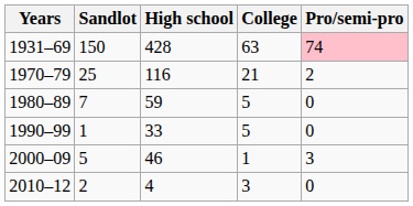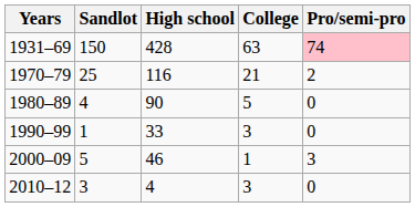 <table class="wikitable sortable floatright">
 <tr>
 <th>Years</th>
 <th>Sandlot</th>
 <th>High school</th>
 <th>College</th>
 <th>Pro/semi-pro</th>
 </tr>
 <tr>
 <td>1931–69</td>
 <td>150</td>
 <td>428</td>
 <td>63</td>
 <td style="background: pink;">74</td>
 </tr>
 <tr>
 <td>1970–79</td>
 <td>25</td>
 <td>116</td>
 <td>21</td>
 <td>2</td>
 </tr>
 <tr>
 <td>1980–89</td>
-<td>7</td>
-<td>59</td>
+<td>4</td>
+<td>90</td>
 <td>5</td>
 <td>0</td>
 </tr>
 <tr>
 <td>1990–99</td>
 <td>1</td>
 <td>33</td>
-<td>5</td>
+<td>3</td>
 <td>0</td>
 </tr>
 <tr>
 <td>2000–09</td>
 <td>5</td>
 <td>46</td>
 <td>1</td>
 <td>3</td>
 </tr>
 <tr>
 <td>2010–12</td>
-<td>2</td>
+<td>3</td>
 <td>4</td>
 <td>3</td>
 <td>0</td>
 </tr>
 <tr>
 </tr>
 </table>
